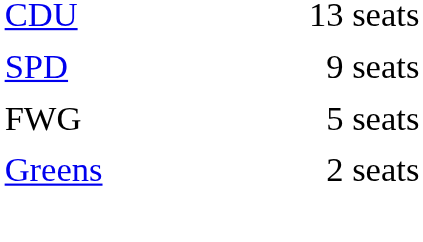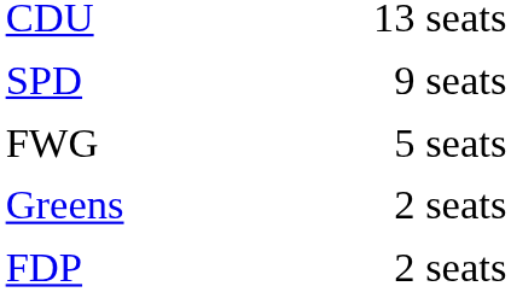 <table cellpadding="2" style="width:200px; text-align:right; white-space:nowrap;">
 <tr>
 <td style="text-align:left;"><a href='#'>CDU</a></td>
 <td>13 seats</td>
 </tr>
 <tr>
 <td style="text-align:left;"><a href='#'>SPD</a></td>
 <td>9 seats</td>
 </tr>
 <tr>
 <td style="text-align:left;">FWG</td>
 <td>5 seats</td>
 </tr>
 <tr>
 <td style="text-align:left;"><a href='#'>Greens</a></td>
 <td>2 seats</td>
 </tr>
+<tr>
+<td style="text-align:left;"><a href='#'>FDP</a></td>
+<td>2 seats</td>
+</tr>
 </table>
